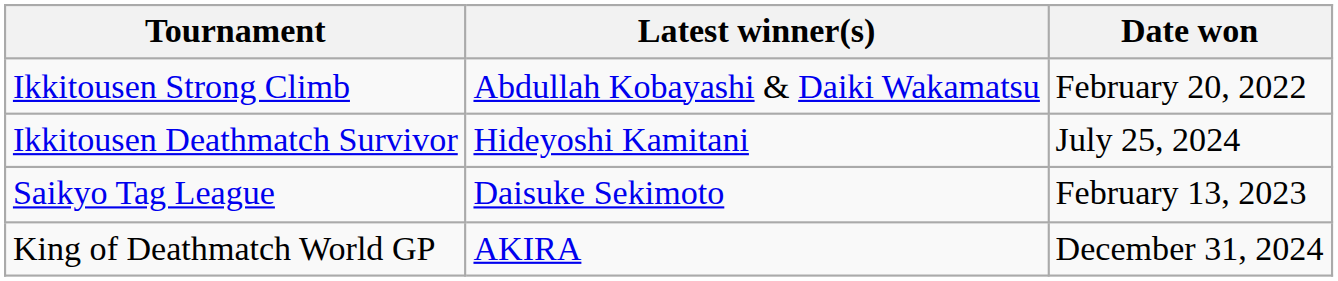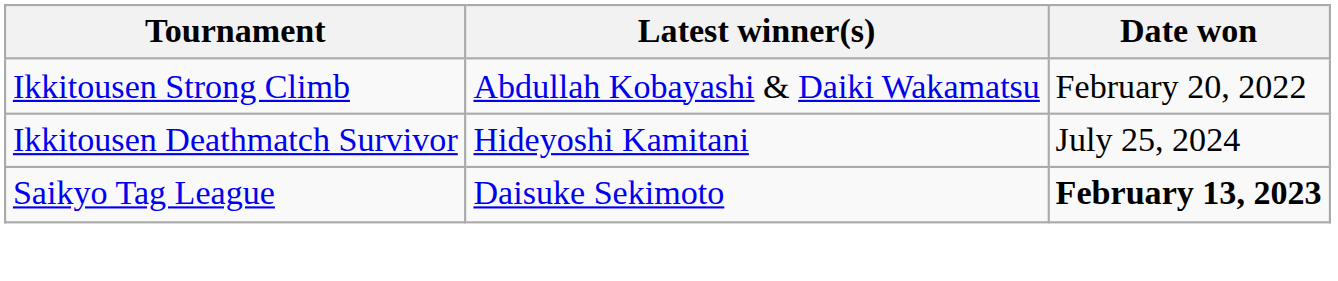 <table class="wikitable">
 <tr>
 <th>Tournament</th>
 <th>Latest winner(s)</th>
 <th>Date won</th>
 </tr>
 <tr>
 <td><a href='#'>Ikkitousen Strong Climb</a></td>
 <td><a href='#'>Abdullah Kobayashi</a> & <a href='#'>Daiki Wakamatsu</a></td>
 <td>February 20, 2022</td>
 </tr>
 <tr>
 <td><a href='#'>Ikkitousen Deathmatch Survivor</a></td>
 <td><a href='#'>Hideyoshi Kamitani</a></td>
 <td>July 25, 2024</td>
 </tr>
 <tr>
 <td><a href='#'>Saikyo Tag League</a></td>
 <td><a href='#'>Daisuke Sekimoto</a></td>
-<td>February 13, 2023</td>
-</tr>
-<tr>
-<td>King of Deathmatch World GP</td>
-<td><a href='#'>AKIRA</a></td>
-<td>December 31, 2024</td>
+<td><strong>February 13, 2023</strong></td>
 </tr>
 </table>
